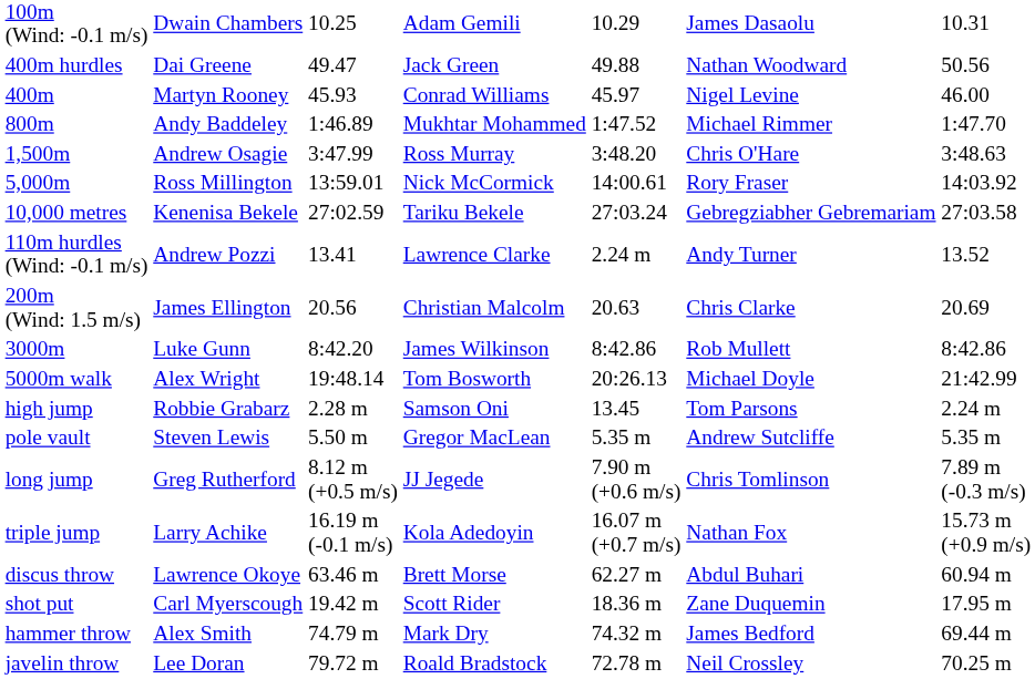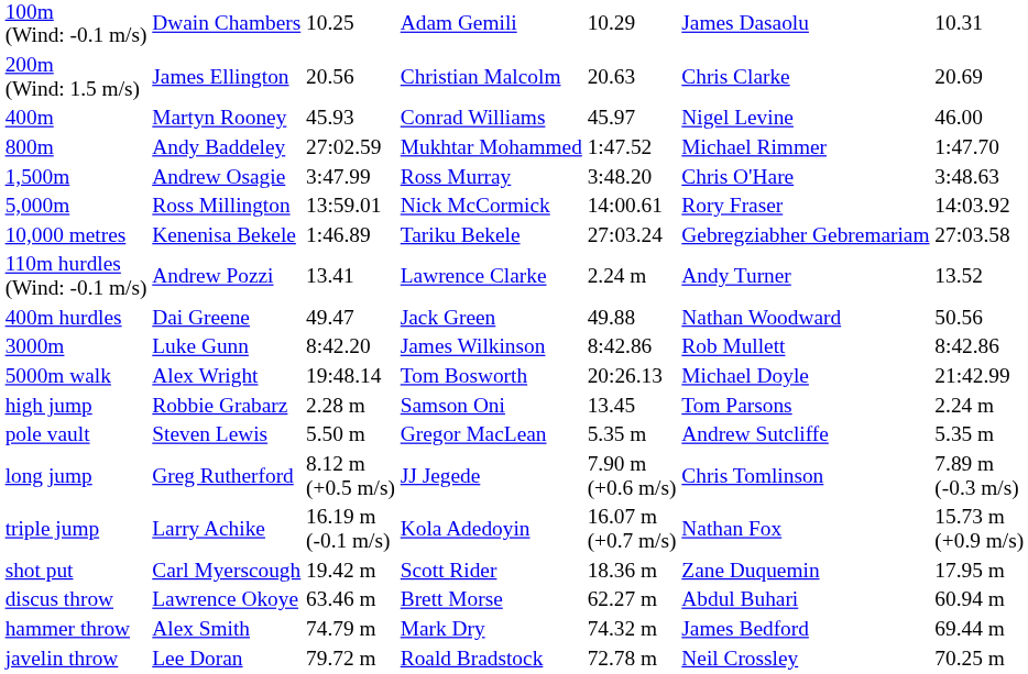 <table>
 <tr>
 <td><a href='#'>100m</a><br>(Wind: -0.1 m/s)</td>
 <td><a href='#'>Dwain Chambers</a></td>
 <td>10.25</td>
 <td><a href='#'>Adam Gemili</a></td>
 <td>10.29</td>
 <td><a href='#'>James Dasaolu</a></td>
 <td>10.31</td>
 </tr>
 <tr>
-<td><a href='#'>400m hurdles</a></td>
-<td> <a href='#'>Dai Greene</a></td>
-<td>49.47</td>
-<td><a href='#'>Jack Green</a></td>
-<td>49.88</td>
-<td><a href='#'>Nathan Woodward</a></td>
-<td>50.56</td>
+<td><a href='#'>200m</a><br>(Wind: 1.5 m/s)</td>
+<td><a href='#'>James Ellington</a></td>
+<td>20.56</td>
+<td> <a href='#'>Christian Malcolm</a></td>
+<td>20.63</td>
+<td><a href='#'>Chris Clarke</a></td>
+<td>20.69</td>
 </tr>
 <tr>
 <td><a href='#'>400m</a></td>
 <td><a href='#'>Martyn Rooney</a></td>
 <td>45.93</td>
 <td><a href='#'>Conrad Williams</a></td>
 <td>45.97</td>
 <td><a href='#'>Nigel Levine</a></td>
 <td>46.00</td>
 </tr>
 <tr>
 <td><a href='#'>800m</a></td>
 <td><a href='#'>Andy Baddeley</a></td>
-<td>1:46.89</td>
+<td>27:02.59</td>
 <td><a href='#'>Mukhtar Mohammed</a></td>
 <td>1:47.52</td>
 <td><a href='#'>Michael Rimmer</a></td>
 <td>1:47.70</td>
 </tr>
 <tr>
 <td><a href='#'>1,500m</a></td>
 <td><a href='#'>Andrew Osagie</a></td>
 <td>3:47.99</td>
 <td><a href='#'>Ross Murray</a></td>
 <td>3:48.20</td>
 <td> <a href='#'>Chris O'Hare</a></td>
 <td>3:48.63</td>
 </tr>
 <tr>
 <td><a href='#'>5,000m</a></td>
 <td><a href='#'>Ross Millington</a></td>
 <td>13:59.01</td>
 <td><a href='#'>Nick McCormick</a></td>
 <td>14:00.61</td>
 <td><a href='#'>Rory Fraser</a></td>
 <td>14:03.92</td>
 </tr>
 <tr>
 <td><a href='#'>10,000 metres</a></td>
 <td> <a href='#'>Kenenisa Bekele</a></td>
-<td>27:02.59</td>
+<td>1:46.89</td>
 <td> <a href='#'>Tariku Bekele</a></td>
 <td>27:03.24</td>
 <td> <a href='#'>Gebregziabher Gebremariam</a></td>
 <td>27:03.58</td>
 </tr>
 <tr>
 <td><a href='#'>110m hurdles</a><br>(Wind: -0.1 m/s)</td>
 <td><a href='#'>Andrew Pozzi</a></td>
 <td>13.41</td>
 <td><a href='#'>Lawrence Clarke</a></td>
 <td>2.24 m</td>
 <td><a href='#'>Andy Turner</a></td>
 <td>13.52</td>
 </tr>
 <tr>
-<td><a href='#'>200m</a><br>(Wind: 1.5 m/s)</td>
-<td><a href='#'>James Ellington</a></td>
-<td>20.56</td>
-<td> <a href='#'>Christian Malcolm</a></td>
-<td>20.63</td>
-<td><a href='#'>Chris Clarke</a></td>
-<td>20.69</td>
+<td><a href='#'>400m hurdles</a></td>
+<td> <a href='#'>Dai Greene</a></td>
+<td>49.47</td>
+<td><a href='#'>Jack Green</a></td>
+<td>49.88</td>
+<td><a href='#'>Nathan Woodward</a></td>
+<td>50.56</td>
 </tr>
 <tr>
 <td><a href='#'>3000m </a></td>
 <td><a href='#'>Luke Gunn</a></td>
 <td>8:42.20</td>
 <td><a href='#'>James Wilkinson</a></td>
 <td>8:42.86</td>
 <td><a href='#'>Rob Mullett</a></td>
 <td>8:42.86</td>
 </tr>
 <tr>
 <td><a href='#'>5000m walk</a></td>
 <td><a href='#'>Alex Wright</a></td>
 <td>19:48.14</td>
 <td><a href='#'>Tom Bosworth</a></td>
 <td>20:26.13</td>
 <td> <a href='#'>Michael Doyle</a></td>
 <td>21:42.99</td>
 </tr>
 <tr>
 <td><a href='#'>high jump</a></td>
 <td><a href='#'>Robbie Grabarz</a></td>
 <td>2.28 m</td>
 <td><a href='#'>Samson Oni</a></td>
 <td>13.45</td>
 <td><a href='#'>Tom Parsons</a></td>
 <td>2.24 m</td>
 </tr>
 <tr>
 <td><a href='#'>pole vault</a></td>
 <td><a href='#'>Steven Lewis</a></td>
 <td>5.50 m</td>
 <td> <a href='#'>Gregor MacLean</a></td>
 <td>5.35 m</td>
 <td><a href='#'>Andrew Sutcliffe</a></td>
 <td>5.35 m</td>
 </tr>
 <tr>
 <td><a href='#'>long jump</a></td>
 <td><a href='#'>Greg Rutherford</a></td>
 <td>8.12 m<br>(+0.5 m/s)</td>
 <td><a href='#'>JJ Jegede</a></td>
 <td>7.90 m<br>(+0.6 m/s)</td>
 <td><a href='#'>Chris Tomlinson</a></td>
 <td>7.89 m<br>(-0.3 m/s)</td>
 </tr>
 <tr>
 <td><a href='#'>triple jump</a></td>
 <td><a href='#'>Larry Achike</a></td>
 <td>16.19 m<br>(-0.1 m/s)</td>
 <td><a href='#'>Kola Adedoyin</a></td>
 <td>16.07 m<br>(+0.7 m/s)</td>
 <td><a href='#'>Nathan Fox</a></td>
 <td>15.73 m<br>(+0.9 m/s)</td>
 </tr>
 <tr>
+<td><a href='#'>shot put</a></td>
+<td><a href='#'>Carl Myerscough</a></td>
+<td>19.42 m</td>
+<td><a href='#'>Scott Rider</a></td>
+<td>18.36 m</td>
+<td><a href='#'>Zane Duquemin</a></td>
+<td>17.95 m</td>
+</tr>
+<tr>
 <td><a href='#'>discus throw</a></td>
 <td><a href='#'>Lawrence Okoye</a></td>
 <td>63.46 m</td>
 <td><a href='#'>Brett Morse</a></td>
 <td>62.27 m</td>
 <td><a href='#'>Abdul Buhari</a></td>
 <td>60.94 m</td>
-</tr>
-<tr>
-<td><a href='#'>shot put</a></td>
-<td><a href='#'>Carl Myerscough</a></td>
-<td>19.42 m</td>
-<td><a href='#'>Scott Rider</a></td>
-<td>18.36 m</td>
-<td><a href='#'>Zane Duquemin</a></td>
-<td>17.95 m</td>
 </tr>
 <tr>
 <td><a href='#'>hammer throw</a></td>
 <td><a href='#'>Alex Smith</a></td>
 <td>74.79 m</td>
 <td> <a href='#'>Mark Dry</a></td>
 <td>74.32 m</td>
 <td><a href='#'>James Bedford</a></td>
 <td>69.44 m</td>
 </tr>
 <tr>
 <td><a href='#'>javelin throw</a></td>
 <td><a href='#'>Lee Doran</a></td>
 <td>79.72 m</td>
 <td><a href='#'>Roald Bradstock</a></td>
 <td>72.78 m</td>
 <td><a href='#'>Neil Crossley</a></td>
 <td>70.25 m</td>
 </tr>
 </table>
